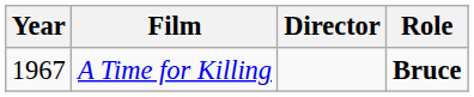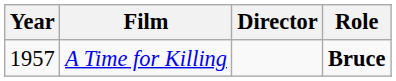 <table class="wikitable">
 <tr>
 <th>Year</th>
 <th>Film</th>
 <th>Director</th>
 <th>Role</th>
 </tr>
 <tr>
-<td>1967</td>
+<td>1957</td>
 <td><em><a href='#'>A Time for Killing</a></em></td>
 <td></td>
 <td><strong>Bruce</strong></td>
 </tr>
 </table>
